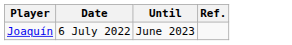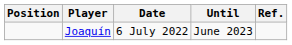 <table class="wikitable">
 <tr>
+<th>Position</th>
 <th>Player</th>
 <th>Date</th>
 <th>Until</th>
 <th>Ref.</th>
 </tr>
 <tr>
+<td align="center"></td>
 <td> <a href='#'>Joaquín</a></td>
 <td>6 July 2022</td>
 <td>June 2023</td>
 <td></td>
 </tr>
 </table>
